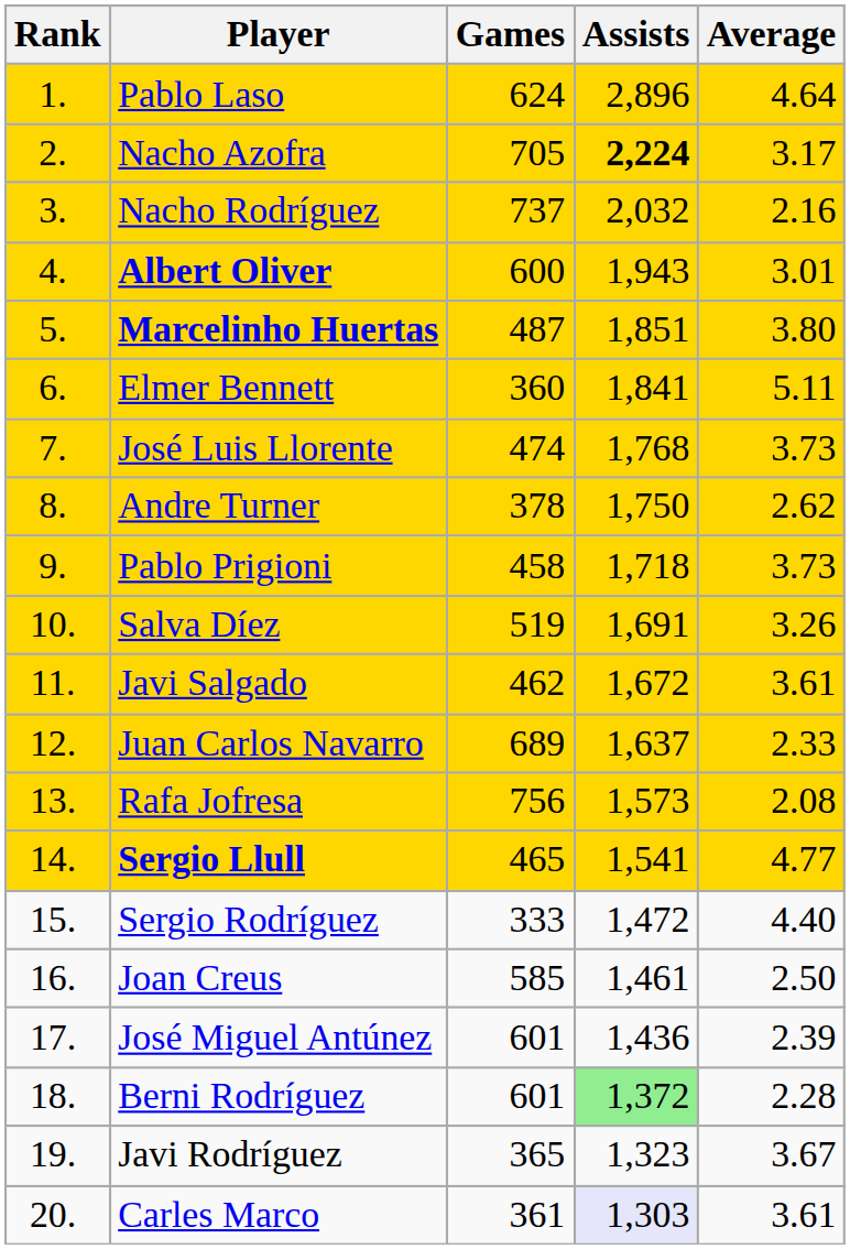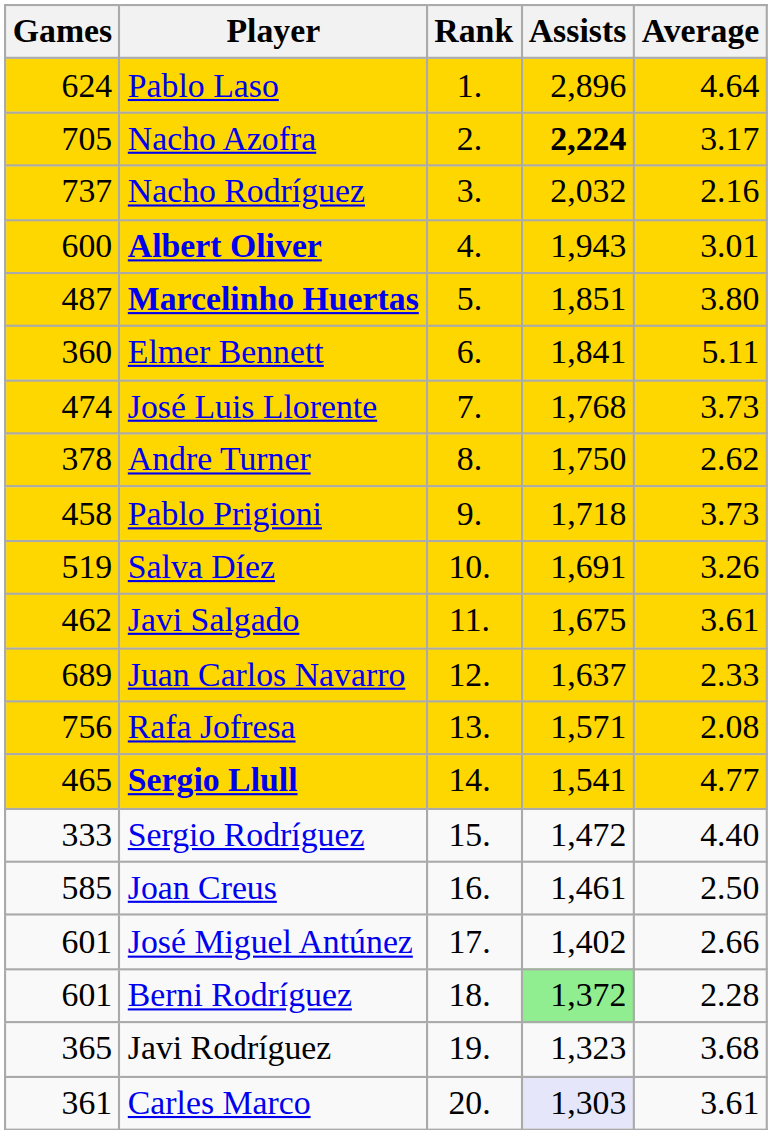 <table class="wikitable sortable">
 <tr>
+<th>Games</th>
+<th>Player</th>
 <th>Rank</th>
-<th>Player</th>
-<th>Games</th>
 <th>Assists</th>
 <th>Average</th>
 </tr>
 <tr style="background:gold;">
+<td style="text-align:right;"> 624</td>
+<td> <a href='#'>Pablo Laso</a></td>
 <td style="text-align:center;">1. </td>
-<td> <a href='#'>Pablo Laso</a></td>
-<td style="text-align:right;"> 624</td>
 <td style="text-align:right;"> 2,896</td>
 <td style="text-align:right;"> 4.64</td>
 </tr>
 <tr style="background:gold;">
+<td style="text-align:right;"> 705</td>
+<td> <a href='#'>Nacho Azofra</a></td>
 <td style="text-align:center;">2. </td>
-<td> <a href='#'>Nacho Azofra</a></td>
-<td style="text-align:right;"> 705</td>
 <td style="text-align:right;"><strong> 2,224</strong></td>
 <td style="text-align:right;"> 3.17</td>
 </tr>
 <tr style="background:gold;">
+<td style="text-align:right;"> 737</td>
+<td> <a href='#'>Nacho Rodríguez</a></td>
 <td style="text-align:center;">3. </td>
-<td> <a href='#'>Nacho Rodríguez</a></td>
-<td style="text-align:right;"> 737</td>
 <td style="text-align:right;"> 2,032</td>
 <td style="text-align:right;"> 2.16</td>
 </tr>
 <tr style="background:gold;">
+<td style="text-align:right;"> 600</td>
+<td> <strong><a href='#'>Albert Oliver</a></strong></td>
 <td style="text-align:center;">4. </td>
-<td> <strong><a href='#'>Albert Oliver</a></strong></td>
-<td style="text-align:right;"> 600</td>
 <td style="text-align:right;"> 1,943</td>
 <td style="text-align:right;"> 3.01</td>
 </tr>
 <tr style="background:gold;">
+<td style="text-align:right;"> 487</td>
+<td> <strong><a href='#'>Marcelinho Huertas</a></strong></td>
 <td style="text-align:center;">5. </td>
-<td> <strong><a href='#'>Marcelinho Huertas</a></strong></td>
-<td style="text-align:right;"> 487</td>
 <td style="text-align:right;"> 1,851</td>
 <td style="text-align:right;"> 3.80</td>
 </tr>
 <tr style="background:gold;">
+<td style="text-align:right;"> 360</td>
+<td> <a href='#'>Elmer Bennett</a></td>
 <td style="text-align:center;">6. </td>
-<td> <a href='#'>Elmer Bennett</a></td>
-<td style="text-align:right;"> 360</td>
 <td style="text-align:right;"> 1,841</td>
 <td style="text-align:right;"> 5.11</td>
 </tr>
 <tr style="background:gold;">
+<td style="text-align:right;"> 474</td>
+<td> <a href='#'>José Luis Llorente</a></td>
 <td style="text-align:center;">7. </td>
-<td> <a href='#'>José Luis Llorente</a></td>
-<td style="text-align:right;"> 474</td>
 <td style="text-align:right;"> 1,768</td>
 <td style="text-align:right;"> 3.73</td>
 </tr>
 <tr style="background:gold;">
+<td style="text-align:right;"> 378</td>
+<td> <a href='#'>Andre Turner</a></td>
 <td style="text-align:center;">8. </td>
-<td> <a href='#'>Andre Turner</a></td>
-<td style="text-align:right;"> 378</td>
 <td style="text-align:right;"> 1,750</td>
 <td style="text-align:right;"> 2.62</td>
 </tr>
 <tr style="background:gold;">
+<td style="text-align:right;"> 458</td>
+<td> <a href='#'>Pablo Prigioni</a></td>
 <td style="text-align:center;">9. </td>
-<td> <a href='#'>Pablo Prigioni</a></td>
-<td style="text-align:right;"> 458</td>
 <td style="text-align:right;"> 1,718</td>
 <td style="text-align:right;"> 3.73</td>
 </tr>
 <tr style="background:gold;">
+<td style="text-align:right;"> 519</td>
+<td> <a href='#'>Salva Díez</a></td>
 <td style="text-align:center;">10. </td>
-<td> <a href='#'>Salva Díez</a></td>
-<td style="text-align:right;"> 519</td>
 <td style="text-align:right;"> 1,691</td>
 <td style="text-align:right;"> 3.26</td>
 </tr>
 <tr style="background:gold;">
+<td style="text-align:right;"> 462</td>
+<td> <a href='#'>Javi Salgado</a></td>
 <td style="text-align:center;">11. </td>
-<td> <a href='#'>Javi Salgado</a></td>
-<td style="text-align:right;"> 462</td>
-<td style="text-align:right;"> 1,672</td>
+<td style="text-align:right;"> 1,675</td>
 <td style="text-align:right;"> 3.61</td>
 </tr>
 <tr style="background:gold;">
+<td style="text-align:right;"> 689</td>
+<td> <a href='#'>Juan Carlos Navarro</a></td>
 <td style="text-align:center;">12. </td>
-<td> <a href='#'>Juan Carlos Navarro</a></td>
-<td style="text-align:right;"> 689</td>
 <td style="text-align:right;"> 1,637</td>
 <td style="text-align:right;"> 2.33</td>
 </tr>
 <tr style="background:gold;">
+<td style="text-align:right;"> 756</td>
+<td> <a href='#'>Rafa Jofresa</a></td>
 <td style="text-align:center;">13. </td>
-<td> <a href='#'>Rafa Jofresa</a></td>
-<td style="text-align:right;"> 756</td>
-<td style="text-align:right;"> 1,573</td>
+<td style="text-align:right;"> 1,571</td>
 <td style="text-align:right;"> 2.08</td>
 </tr>
 <tr style="background:gold;">
+<td style="text-align:right;"> 465</td>
+<td> <strong><a href='#'>Sergio Llull</a></strong></td>
 <td style="text-align:center;">14. </td>
-<td> <strong><a href='#'>Sergio Llull</a></strong></td>
-<td style="text-align:right;"> 465</td>
 <td style="text-align:right;"> 1,541</td>
 <td style="text-align:right;"> 4.77</td>
 </tr>
 <tr>
+<td style="text-align:right;"> 333</td>
+<td> <a href='#'>Sergio Rodríguez</a></td>
 <td style="text-align:center;">15. </td>
-<td> <a href='#'>Sergio Rodríguez</a></td>
-<td style="text-align:right;"> 333</td>
 <td style="text-align:right;"> 1,472</td>
 <td style="text-align:right;"> 4.40</td>
 </tr>
 <tr>
+<td style="text-align:right;"> 585</td>
+<td> <a href='#'>Joan Creus</a></td>
 <td style="text-align:center;">16. </td>
-<td> <a href='#'>Joan Creus</a></td>
-<td style="text-align:right;"> 585</td>
 <td style="text-align:right;"> 1,461</td>
 <td style="text-align:right;"> 2.50</td>
 </tr>
 <tr>
+<td style="text-align:right;"> 601</td>
+<td> <a href='#'>José Miguel Antúnez</a></td>
 <td style="text-align:center;">17. </td>
-<td> <a href='#'>José Miguel Antúnez</a></td>
-<td style="text-align:right;"> 601</td>
-<td style="text-align:right;"> 1,436</td>
-<td style="text-align:right;"> 2.39</td>
+<td style="text-align:right;"> 1,402</td>
+<td style="text-align:right;"> 2.66</td>
 </tr>
 <tr>
+<td style="text-align:right;"> 601</td>
+<td> <a href='#'>Berni Rodríguez</a></td>
 <td style="text-align:center;">18. </td>
-<td> <a href='#'>Berni Rodríguez</a></td>
-<td style="text-align:right;"> 601</td>
 <td style="background: lightgreen; text-align:right;"> 1,372</td>
 <td style="text-align:right;"> 2.28</td>
 </tr>
 <tr>
+<td style="text-align:right;"> 365</td>
+<td> Javi Rodríguez</td>
 <td style="text-align:center;">19. </td>
-<td> Javi Rodríguez</td>
-<td style="text-align:right;"> 365</td>
 <td style="text-align:right;"> 1,323</td>
-<td style="text-align:right;"> 3.67</td>
+<td style="text-align:right;"> 3.68</td>
 </tr>
 <tr>
+<td style="text-align:right;"> 361</td>
+<td> <a href='#'>Carles Marco</a></td>
 <td style="text-align:center;">20. </td>
-<td> <a href='#'>Carles Marco</a></td>
-<td style="text-align:right;"> 361</td>
 <td style="background: lavender; text-align:right;"> 1,303</td>
 <td style="text-align:right;"> 3.61</td>
 </tr>
 </table>
